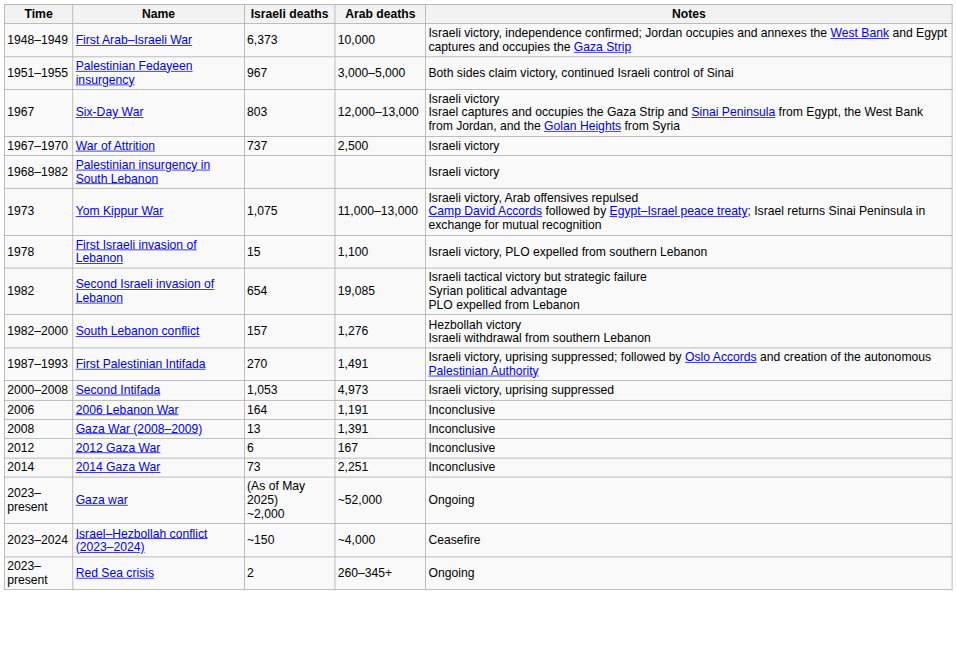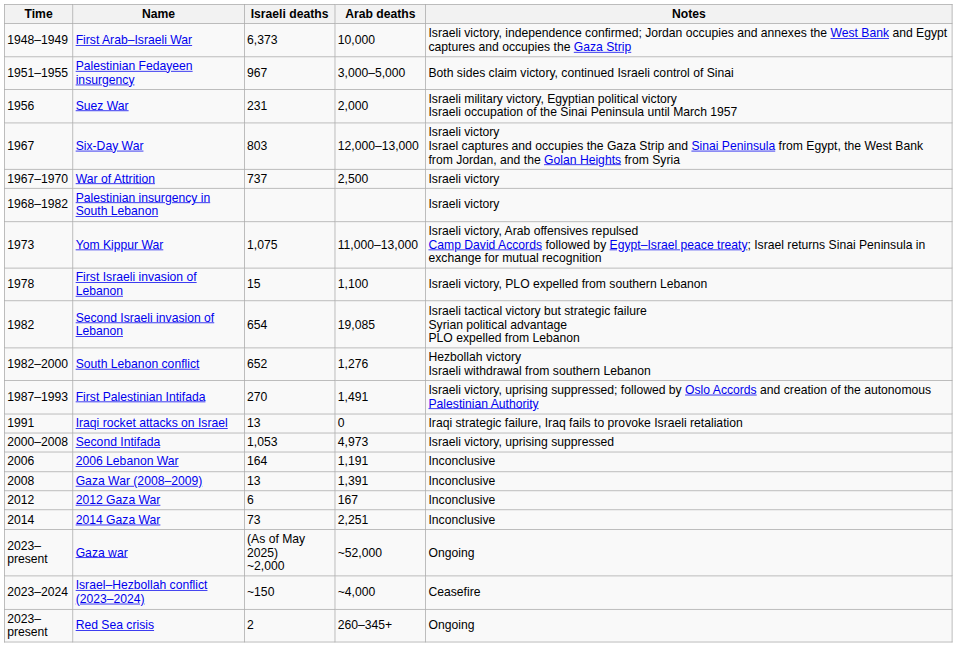 <table class="wikitable sortable">
 <tr>
 <th>Time</th>
 <th>Name</th>
 <th style=width:7em>Israeli deaths</th>
 <th style=width:7em>Arab deaths</th>
 <th>Notes</th>
 </tr>
 <tr>
 <td rowspan="1">1948–1949</td>
 <td><a href='#'>First Arab–Israeli War</a></td>
 <td>6,373</td>
 <td>10,000</td>
 <td>Israeli victory, independence confirmed; Jordan occupies and annexes the <a href='#'>West Bank</a> and Egypt captures and occupies the <a href='#'>Gaza Strip</a></td>
 </tr>
 <tr>
 <td>1951–1955</td>
 <td><a href='#'>Palestinian Fedayeen insurgency</a></td>
 <td>967</td>
 <td>3,000–5,000</td>
 <td>Both sides claim victory, continued Israeli control of Sinai</td>
+</tr>
+<tr>
+<td>1956</td>
+<td><a href='#'>Suez War</a></td>
+<td>231</td>
+<td>2,000</td>
+<td>Israeli military victory, Egyptian political victory<br>Israeli occupation of the Sinai Peninsula until March 1957</td>
 </tr>
 <tr>
 <td>1967</td>
 <td><a href='#'>Six-Day War</a></td>
 <td>803</td>
 <td>12,000–13,000</td>
 <td>Israeli victory<br>Israel captures and occupies the Gaza Strip and <a href='#'>Sinai Peninsula</a> from Egypt, the West Bank from Jordan, and the <a href='#'>Golan Heights</a> from Syria</td>
 </tr>
 <tr>
 <td>1967–1970</td>
 <td><a href='#'>War of Attrition</a></td>
 <td>737</td>
 <td>2,500</td>
 <td>Israeli victory</td>
 </tr>
 <tr>
 <td>1968–1982</td>
 <td><a href='#'>Palestinian insurgency in South Lebanon</a></td>
 <td></td>
 <td></td>
 <td>Israeli victory</td>
 </tr>
 <tr>
 <td>1973</td>
 <td><a href='#'>Yom Kippur War</a></td>
 <td>1,075</td>
 <td>11,000–13,000</td>
 <td>Israeli victory, Arab offensives repulsed<br><a href='#'>Camp David Accords</a> followed by <a href='#'>Egypt–Israel peace treaty</a>; Israel returns Sinai Peninsula in exchange for mutual recognition</td>
 </tr>
 <tr>
 <td>1978</td>
 <td><a href='#'>First Israeli invasion of Lebanon</a></td>
 <td>15</td>
 <td>1,100</td>
 <td>Israeli victory, PLO expelled from southern Lebanon</td>
 </tr>
 <tr>
 <td>1982</td>
 <td><a href='#'>Second Israeli invasion of Lebanon</a></td>
 <td>654</td>
 <td>19,085</td>
 <td>Israeli tactical victory but strategic failure<br>Syrian political advantage<br>PLO expelled from Lebanon</td>
 </tr>
 <tr>
 <td>1982–2000</td>
 <td><a href='#'>South Lebanon conflict</a></td>
-<td>157</td>
+<td>652</td>
 <td>1,276</td>
 <td>Hezbollah victory<br>Israeli withdrawal from southern Lebanon</td>
 </tr>
 <tr>
 <td>1987–1993</td>
 <td><a href='#'>First Palestinian Intifada</a></td>
 <td>270</td>
 <td>1,491</td>
 <td>Israeli victory, uprising suppressed; followed by <a href='#'>Oslo Accords</a> and creation of the autonomous <a href='#'>Palestinian Authority</a></td>
+</tr>
+<tr>
+<td>1991</td>
+<td><a href='#'>Iraqi rocket attacks on Israel</a></td>
+<td>13</td>
+<td>0</td>
+<td>Iraqi strategic failure, Iraq fails to provoke Israeli retaliation</td>
 </tr>
 <tr>
 <td>2000–2008</td>
 <td><a href='#'>Second Intifada</a></td>
 <td>1,053</td>
 <td>4,973</td>
 <td>Israeli victory, uprising suppressed</td>
 </tr>
 <tr>
 <td>2006</td>
 <td><a href='#'>2006 Lebanon War</a></td>
 <td>164</td>
 <td>1,191</td>
 <td>Inconclusive</td>
 </tr>
 <tr>
 <td>2008</td>
 <td><a href='#'>Gaza War (2008–2009)</a></td>
 <td>13</td>
 <td>1,391</td>
 <td>Inconclusive</td>
 </tr>
 <tr>
 <td>2012</td>
 <td><a href='#'>2012 Gaza War</a></td>
 <td>6</td>
 <td>167</td>
 <td>Inconclusive</td>
 </tr>
 <tr>
 <td>2014</td>
 <td><a href='#'>2014 Gaza War</a></td>
 <td>73</td>
 <td>2,251</td>
 <td>Inconclusive</td>
 </tr>
 <tr>
 <td>2023–present</td>
 <td><a href='#'>Gaza war</a></td>
 <td>(As of May 2025)<br>~2,000</td>
 <td>~52,000</td>
 <td>Ongoing</td>
 </tr>
 <tr>
 <td>2023–2024</td>
 <td><a href='#'>Israel–Hezbollah conflict (2023–2024)</a></td>
 <td>~150</td>
 <td>~4,000</td>
 <td>Ceasefire</td>
 </tr>
 <tr>
 <td>2023–present</td>
 <td><a href='#'>Red Sea crisis</a></td>
 <td>2</td>
 <td>260–345+</td>
 <td>Ongoing</td>
 </tr>
 </table>
